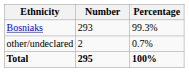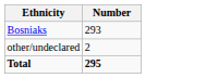 <table class="wikitable">
 <tr>
 <th width="100px">Ethnicity</th>
 <th width="80px">Number</th>
-<th width="80px">Percentage</th>
 </tr>
 <tr>
 <td><a href='#'>Bosniaks</a></td>
 <td>293</td>
-<td>99.3%</td>
 </tr>
 <tr>
 <td>other/undeclared</td>
 <td>2</td>
-<td>0.7%</td>
 </tr>
 <tr>
 <td><strong>Total</strong></td>
 <td><strong>295</strong></td>
-<td><strong>100%</strong></td>
 </tr>
 </table>
